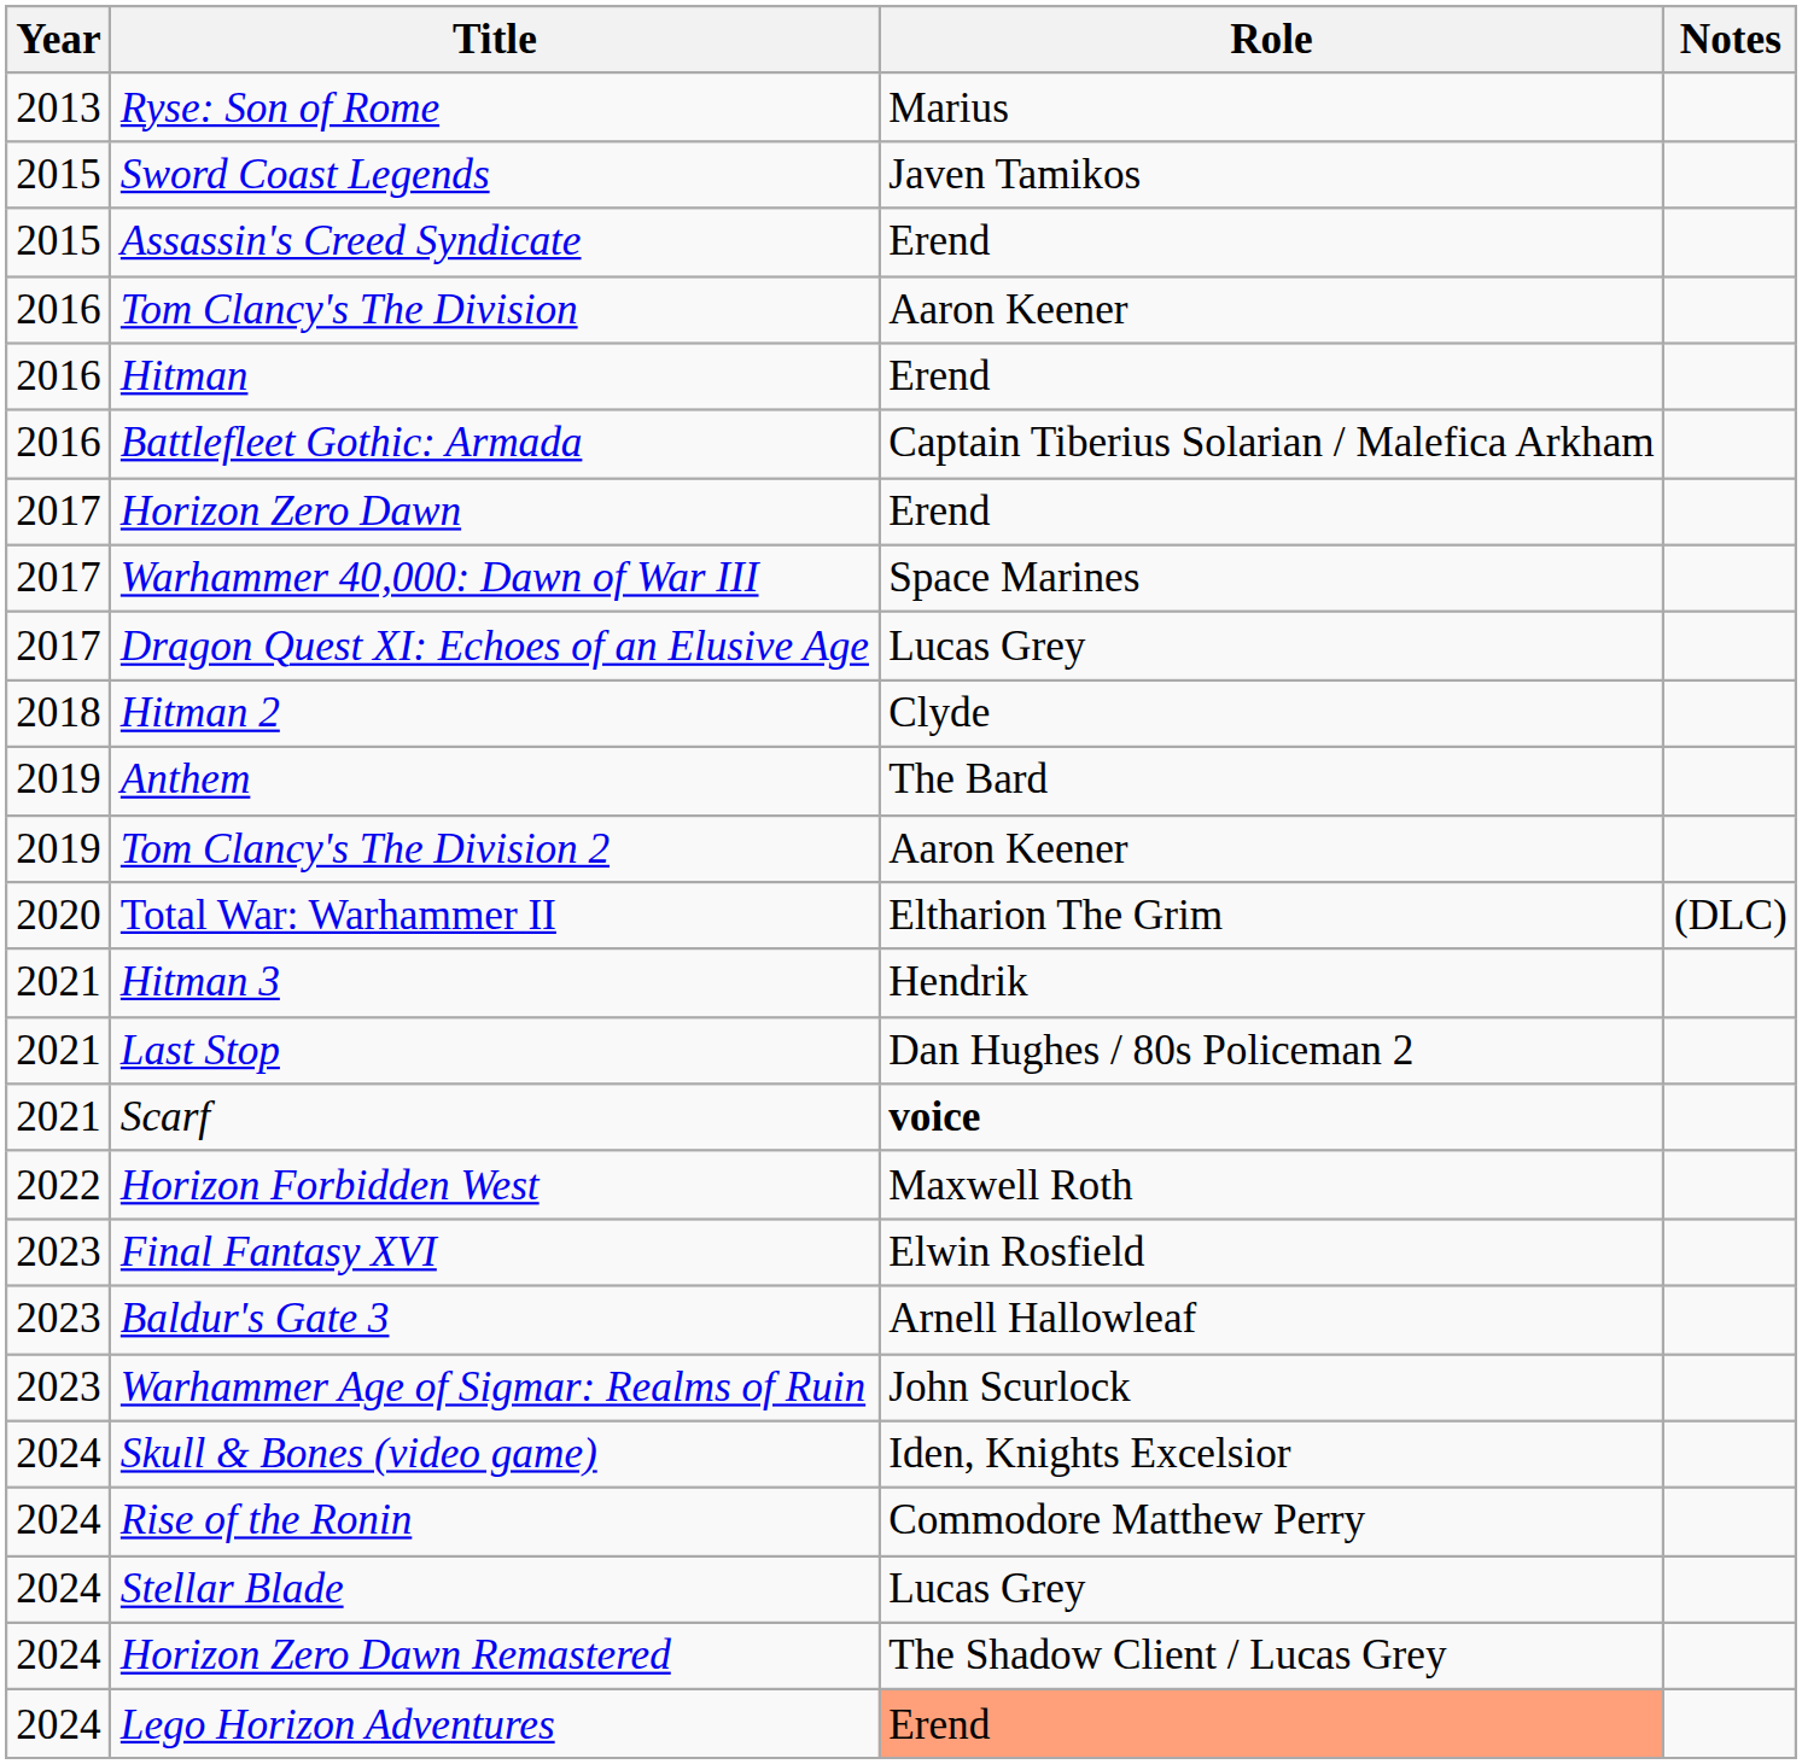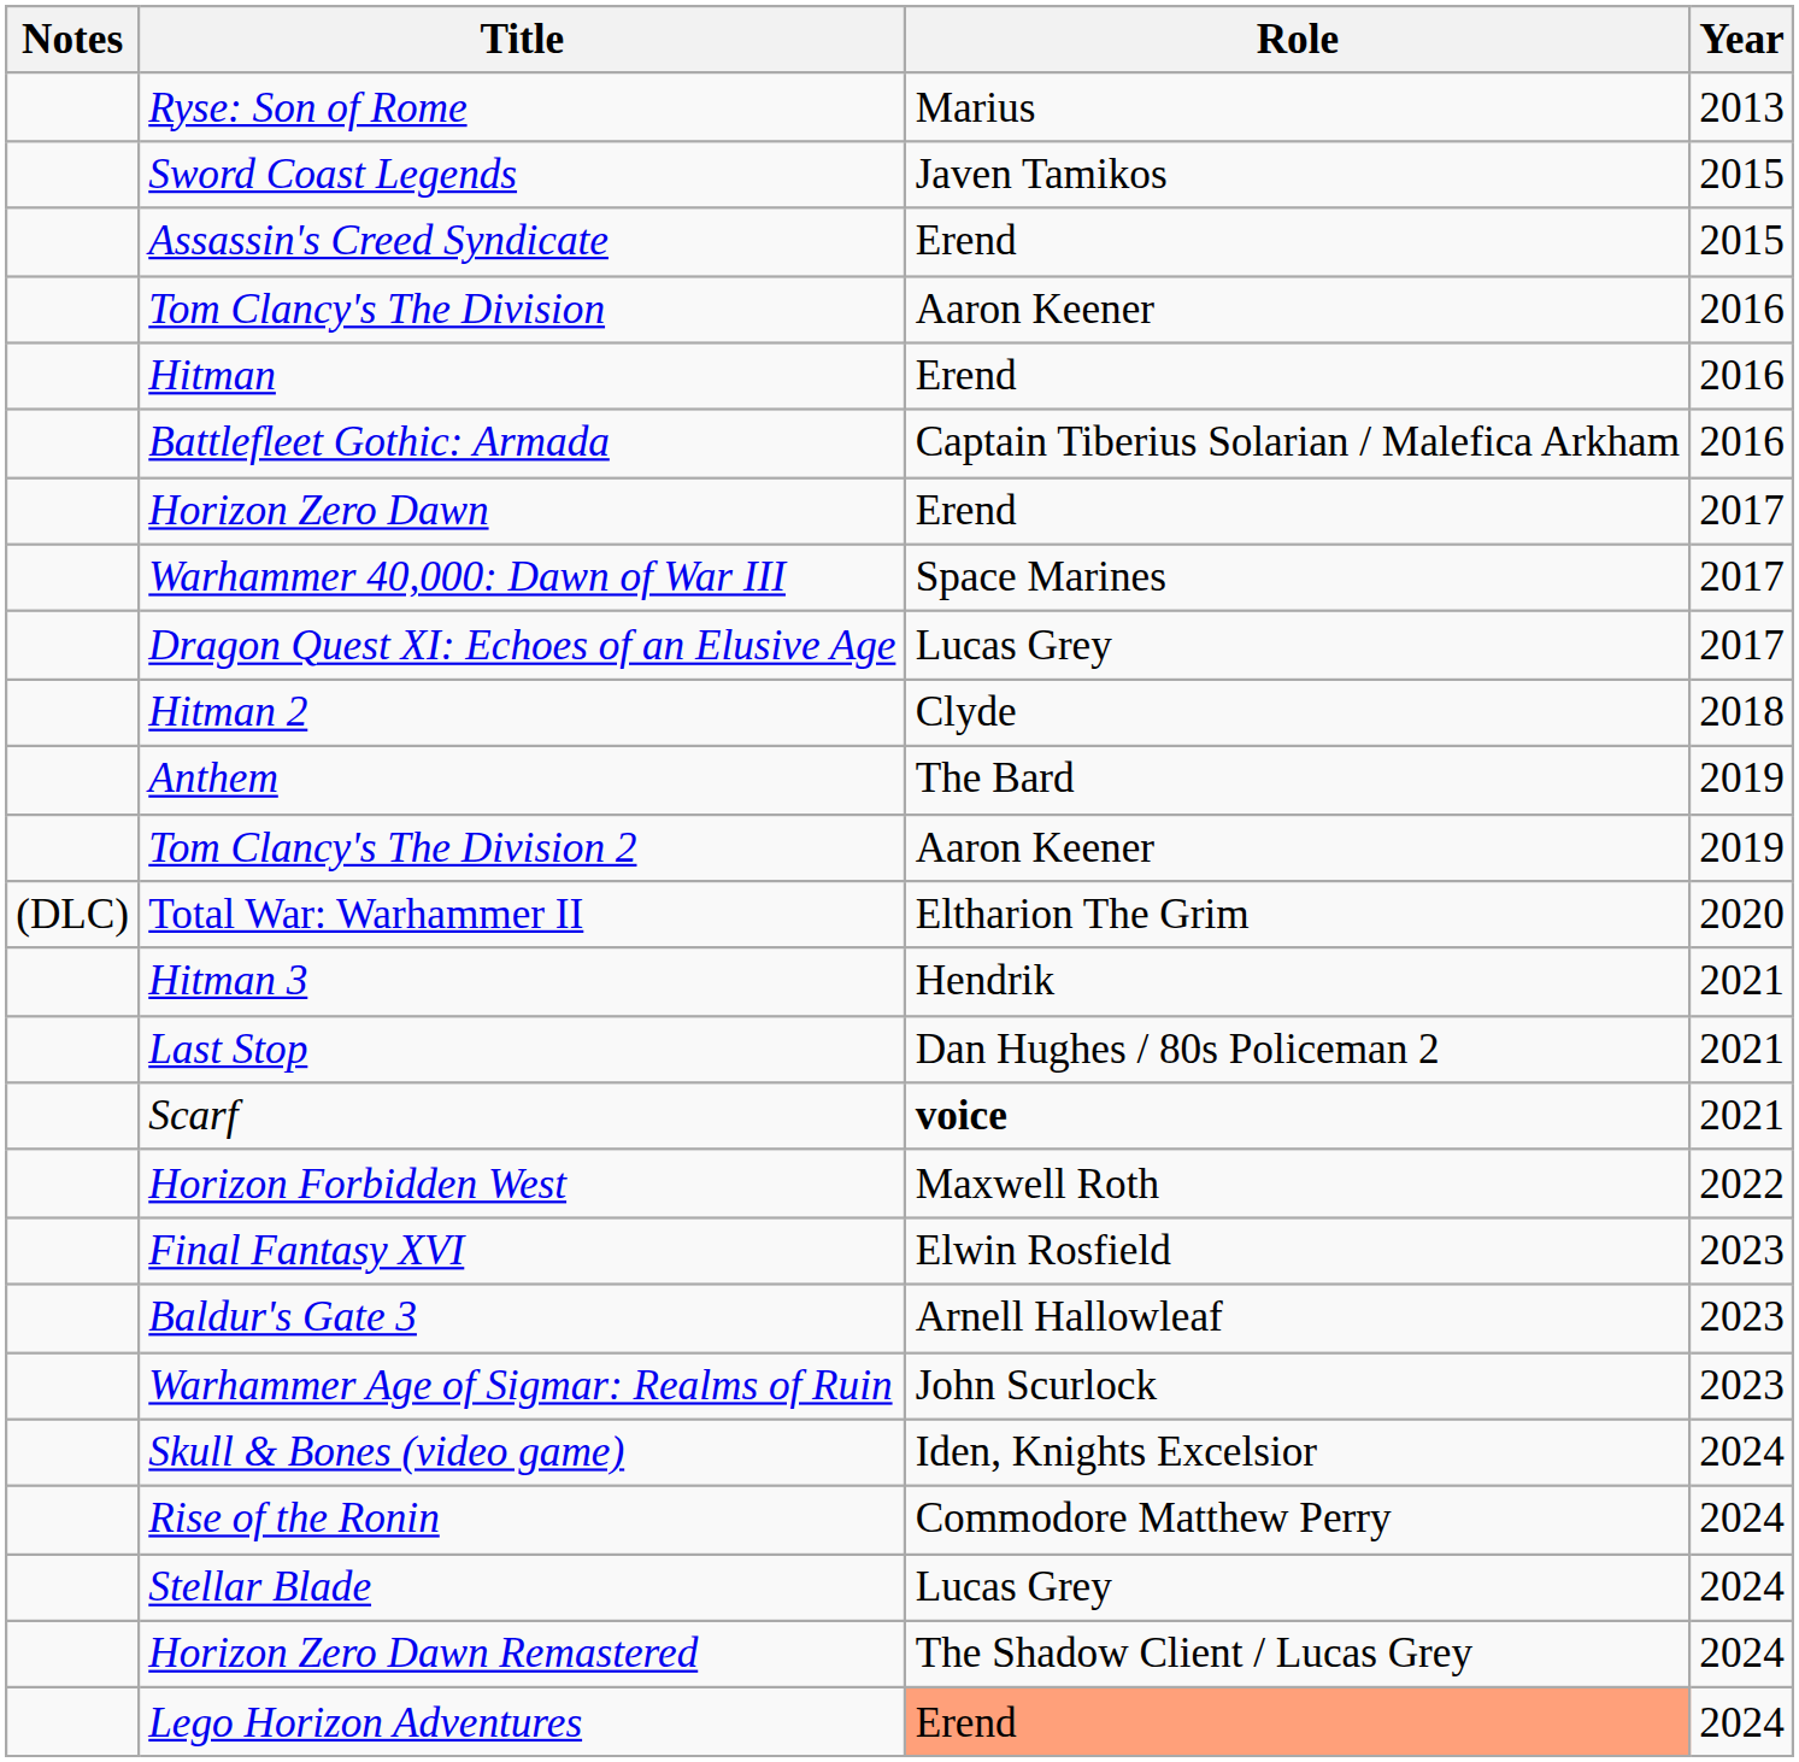 <table class="wikitable sortable">
 <tr>
-<th>Year</th>
+<th>Notes</th>
 <th>Title</th>
 <th>Role</th>
-<th>Notes</th>
+<th>Year</th>
 </tr>
 <tr>
-<td>2013</td>
+<td></td>
 <td><em><a href='#'>Ryse: Son of Rome</a></em></td>
 <td>Marius</td>
-<td></td>
+<td>2013</td>
 </tr>
 <tr>
-<td>2015</td>
+<td></td>
 <td><em><a href='#'>Sword Coast Legends</a></em></td>
 <td>Javen Tamikos</td>
-<td></td>
+<td>2015</td>
 </tr>
 <tr>
-<td>2015</td>
+<td></td>
 <td><em><a href='#'>Assassin's Creed Syndicate</a></em></td>
 <td>Erend</td>
-<td></td>
+<td>2015</td>
 </tr>
 <tr>
-<td>2016</td>
+<td></td>
 <td><em><a href='#'>Tom Clancy's The Division</a></em></td>
 <td>Aaron Keener</td>
-<td></td>
+<td>2016</td>
 </tr>
 <tr>
-<td>2016</td>
+<td></td>
 <td><em><a href='#'>Hitman</a></em></td>
 <td>Erend</td>
-<td></td>
+<td>2016</td>
 </tr>
 <tr>
-<td>2016</td>
+<td></td>
 <td><em><a href='#'>Battlefleet Gothic: Armada</a></em></td>
 <td>Captain Tiberius Solarian / Malefica Arkham</td>
-<td></td>
+<td>2016</td>
 </tr>
 <tr>
-<td>2017</td>
+<td></td>
 <td><em><a href='#'>Horizon Zero Dawn</a></em></td>
 <td>Erend</td>
-<td></td>
+<td>2017</td>
 </tr>
 <tr>
-<td>2017</td>
+<td></td>
 <td><em><a href='#'>Warhammer 40,000: Dawn of War III</a></em></td>
 <td>Space Marines</td>
-<td></td>
+<td>2017</td>
 </tr>
 <tr>
-<td>2017</td>
+<td></td>
 <td><em><a href='#'>Dragon Quest XI: Echoes of an Elusive Age</a></em></td>
 <td>Lucas Grey</td>
-<td></td>
+<td>2017</td>
 </tr>
 <tr>
-<td>2018</td>
+<td></td>
 <td><em><a href='#'>Hitman 2</a></em></td>
 <td>Clyde</td>
-<td></td>
+<td>2018</td>
 </tr>
 <tr>
-<td>2019</td>
+<td></td>
 <td><em><a href='#'>Anthem</a></em></td>
 <td>The Bard</td>
-<td></td>
+<td>2019</td>
 </tr>
 <tr>
-<td>2019</td>
+<td></td>
 <td><em><a href='#'>Tom Clancy's The Division 2</a></em></td>
 <td>Aaron Keener</td>
-<td></td>
+<td>2019</td>
 </tr>
 <tr>
-<td>2020</td>
+<td>(DLC)</td>
 <td><a href='#'>Total War: Warhammer II</a></td>
 <td>Eltharion The Grim</td>
-<td>(DLC)</td>
+<td>2020</td>
 </tr>
 <tr>
-<td>2021</td>
+<td></td>
 <td><em><a href='#'>Hitman 3</a></em></td>
 <td>Hendrik</td>
-<td></td>
+<td>2021</td>
 </tr>
 <tr>
-<td>2021</td>
+<td></td>
 <td><em><a href='#'>Last Stop</a></em></td>
 <td>Dan Hughes / 80s Policeman 2</td>
-<td></td>
+<td>2021</td>
 </tr>
 <tr>
-<td>2021</td>
+<td></td>
 <td><em>Scarf</em></td>
 <td><strong>voice</strong></td>
-<td></td>
+<td>2021</td>
 </tr>
 <tr>
-<td>2022</td>
+<td></td>
 <td><em><a href='#'>Horizon Forbidden West</a></em></td>
 <td>Maxwell Roth</td>
-<td></td>
+<td>2022</td>
 </tr>
 <tr>
-<td>2023</td>
+<td></td>
 <td><em><a href='#'>Final Fantasy XVI</a></em></td>
 <td>Elwin Rosfield</td>
-<td></td>
+<td>2023</td>
 </tr>
 <tr>
-<td>2023</td>
+<td></td>
 <td><em><a href='#'>Baldur's Gate 3</a></em></td>
 <td>Arnell Hallowleaf</td>
-<td></td>
+<td>2023</td>
 </tr>
 <tr>
-<td>2023</td>
+<td></td>
 <td><em><a href='#'>Warhammer Age of Sigmar: Realms of Ruin</a></em></td>
 <td>John Scurlock</td>
-<td></td>
+<td>2023</td>
 </tr>
 <tr>
-<td>2024</td>
+<td></td>
 <td><em><a href='#'>Skull & Bones (video game)</a></em></td>
 <td>Iden, Knights Excelsior</td>
-<td></td>
+<td>2024</td>
 </tr>
 <tr>
-<td>2024</td>
+<td></td>
 <td><em><a href='#'>Rise of the Ronin</a></em></td>
 <td>Commodore Matthew Perry</td>
-<td></td>
+<td>2024</td>
 </tr>
 <tr>
-<td>2024</td>
+<td></td>
 <td><em><a href='#'>Stellar Blade</a></em></td>
 <td>Lucas Grey</td>
-<td></td>
+<td>2024</td>
 </tr>
 <tr>
-<td>2024</td>
+<td></td>
 <td><em><a href='#'>Horizon Zero Dawn Remastered</a></em></td>
 <td>The Shadow Client / Lucas Grey</td>
-<td></td>
+<td>2024</td>
 </tr>
 <tr>
-<td>2024</td>
+<td></td>
 <td><em><a href='#'>Lego Horizon Adventures</a></em></td>
 <td style="background: lightsalmon;">Erend</td>
-<td></td>
+<td>2024</td>
 </tr>
 </table>
